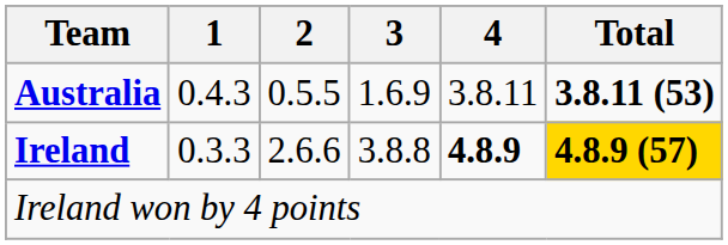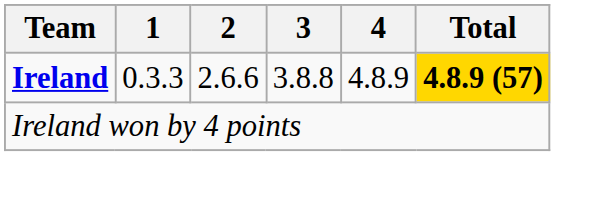 <table class="wikitable">
 <tr>
 <th>Team</th>
 <th>1</th>
 <th>2</th>
 <th>3</th>
 <th>4</th>
 <th>Total</th>
 </tr>
 <tr>
-<td> <strong><a href='#'>Australia</a></strong></td>
-<td>0.4.3</td>
-<td>0.5.5</td>
-<td>1.6.9</td>
-<td>3.8.11</td>
-<td><strong>3.8.11 (53)</strong></td>
-</tr>
-<tr>
 <td> <strong><a href='#'>Ireland</a></strong></td>
 <td>0.3.3</td>
 <td>2.6.6</td>
 <td>3.8.8</td>
-<td><strong>4.8.9</strong></td>
+<td>4.8.9</td>
 <td style="background: gold;"><strong>4.8.9 (57)</strong></td>
 </tr>
 <tr>
 <td colspan="6"><em>Ireland won by 4 points</em></td>
 </tr>
 </table>
